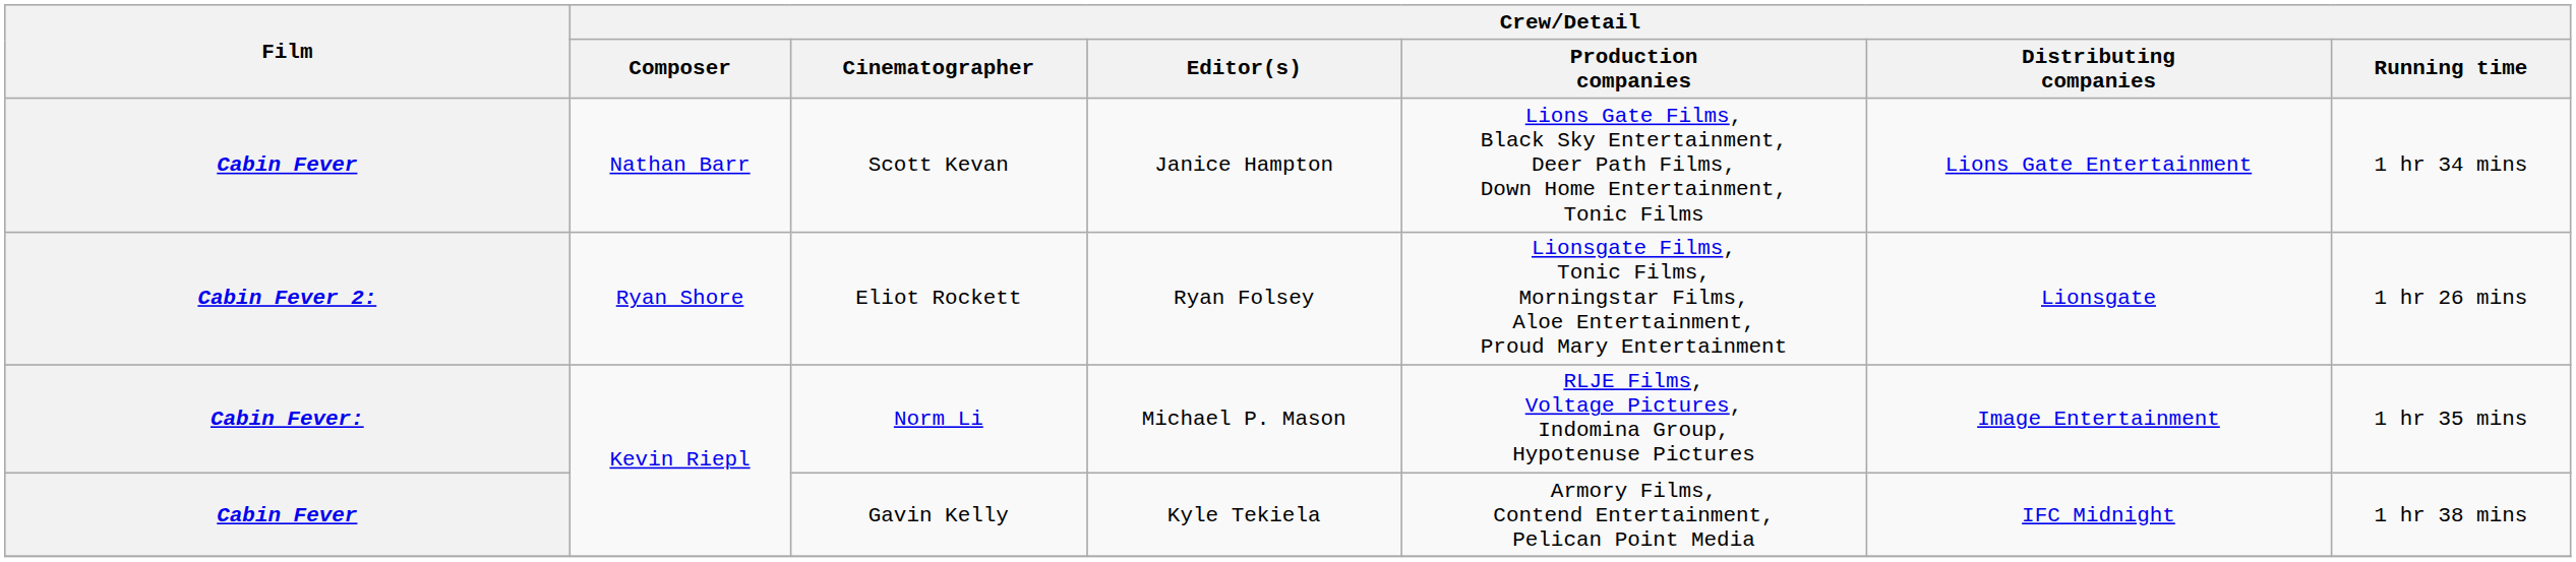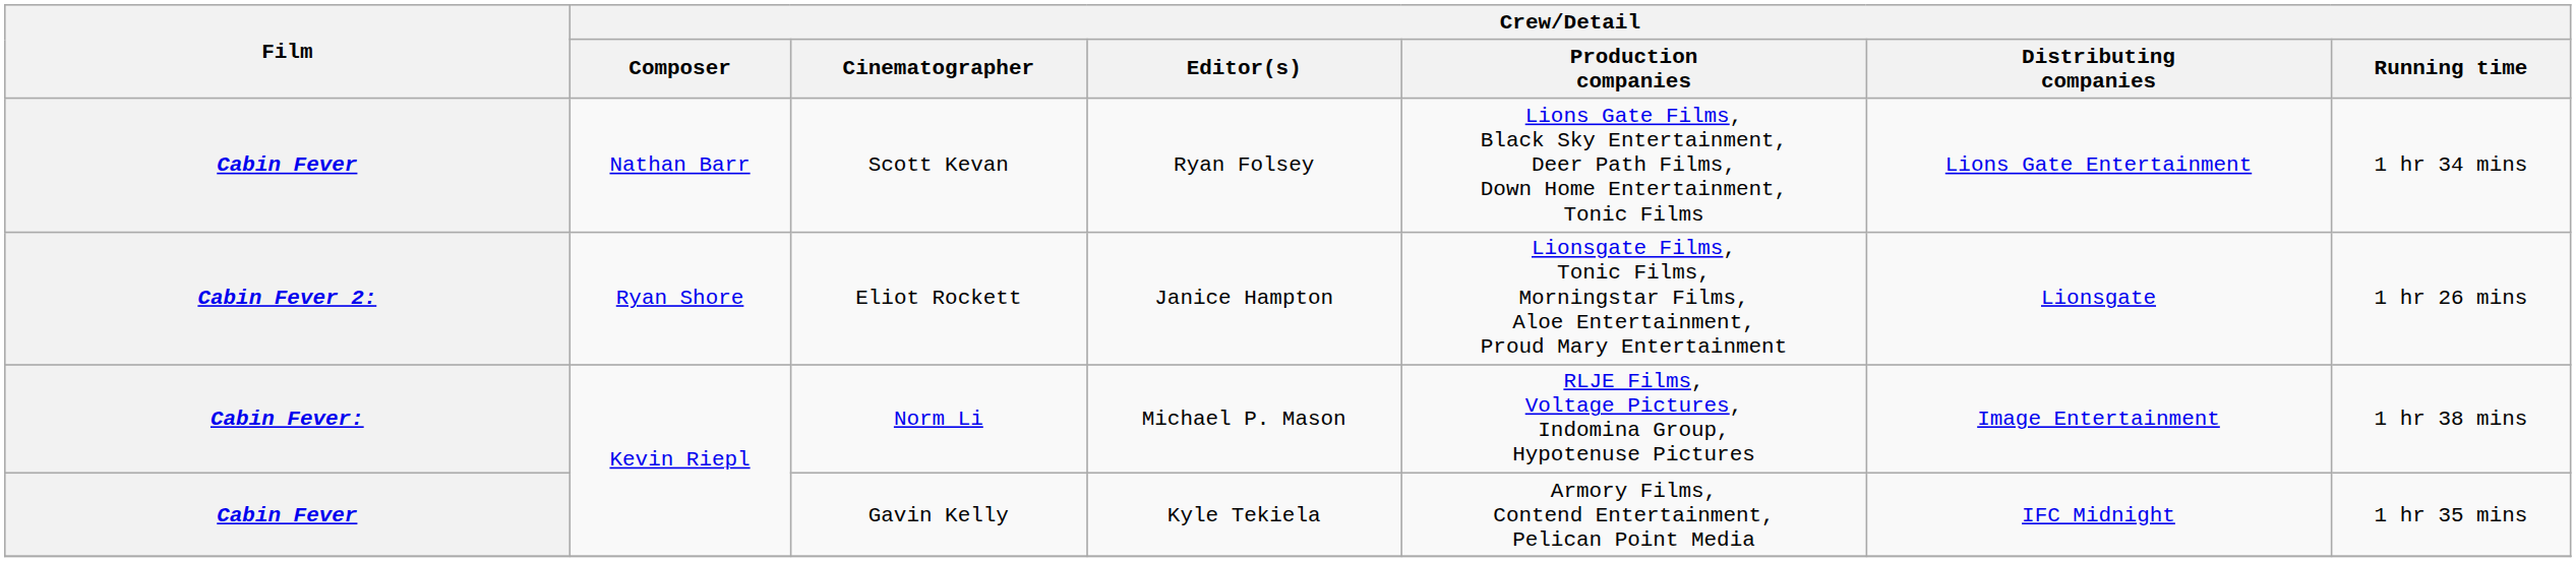 <table class="wikitable" style="text-align:center; width:99%;">
 <tr>
 <th rowspan="2" style="width:22%;">Film</th>
 <th colspan="7">Crew/Detail</th>
 </tr>
 <tr>
 <th style="text-align:center;">Composer</th>
 <th style="text-align:center;">Cinematographer</th>
 <th style="text-align:center;">Editor(s)</th>
 <th style="text-align:center;">Production <br>companies</th>
 <th style="text-align:center;">Distributing <br>companies</th>
 <th style="text-align:center;">Running time</th>
 </tr>
 <tr>
 <th><em><a href='#'>Cabin Fever</a></em> </th>
 <td><a href='#'>Nathan Barr</a></td>
 <td>Scott Kevan</td>
-<td>Janice Hampton</td>
+<td>Ryan Folsey</td>
 <td><a href='#'>Lions Gate Films</a>, <br>Black Sky Entertainment, <br>Deer Path Films, <br>Down Home Entertainment, <br>Tonic Films</td>
 <td><a href='#'>Lions Gate Entertainment</a></td>
 <td>1 hr 34 mins</td>
 </tr>
 <tr>
 <th><em><a href='#'>Cabin Fever 2: <br></a></em></th>
 <td><a href='#'>Ryan Shore</a></td>
 <td>Eliot Rockett</td>
-<td>Ryan Folsey</td>
+<td>Janice Hampton</td>
 <td><a href='#'>Lionsgate Films</a>, <br>Tonic Films, <br>Morningstar Films, <br>Aloe Entertainment, <br>Proud Mary Entertainment</td>
 <td><a href='#'>Lionsgate</a></td>
 <td>1 hr 26 mins</td>
 </tr>
 <tr>
 <th><em><a href='#'>Cabin Fever: <br></a></em></th>
 <td rowspan="2"><a href='#'>Kevin Riepl</a></td>
 <td><a href='#'>Norm Li</a></td>
 <td>Michael P. Mason</td>
 <td><a href='#'>RLJE Films</a>, <br><a href='#'>Voltage Pictures</a>, <br>Indomina Group, <br>Hypotenuse Pictures</td>
 <td><a href='#'>Image Entertainment</a></td>
-<td>1 hr 35 mins</td>
+<td>1 hr 38 mins</td>
 </tr>
 <tr>
 <th><em><a href='#'>Cabin Fever</a></em> </th>
 <td>Gavin Kelly</td>
 <td>Kyle Tekiela</td>
 <td>Armory Films, <br>Contend Entertainment, <br>Pelican Point Media</td>
 <td><a href='#'>IFC Midnight</a></td>
-<td>1 hr 38 mins</td>
+<td>1 hr 35 mins</td>
 </tr>
 <tr>
 </tr>
 </table>
